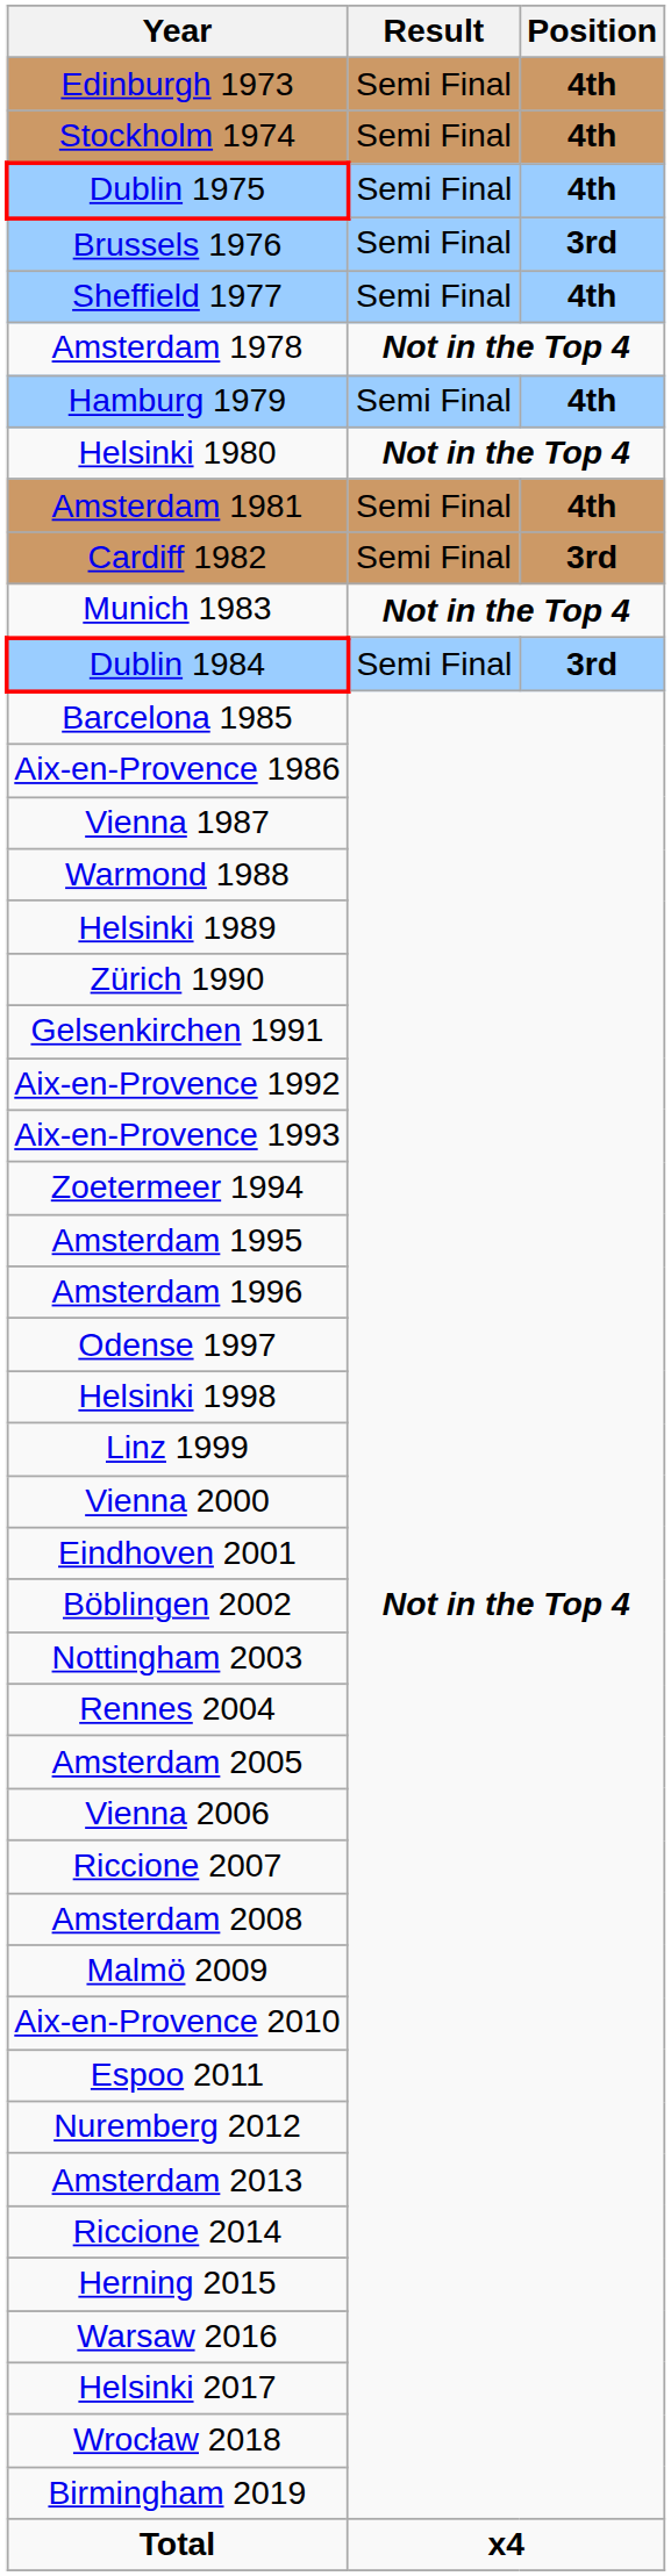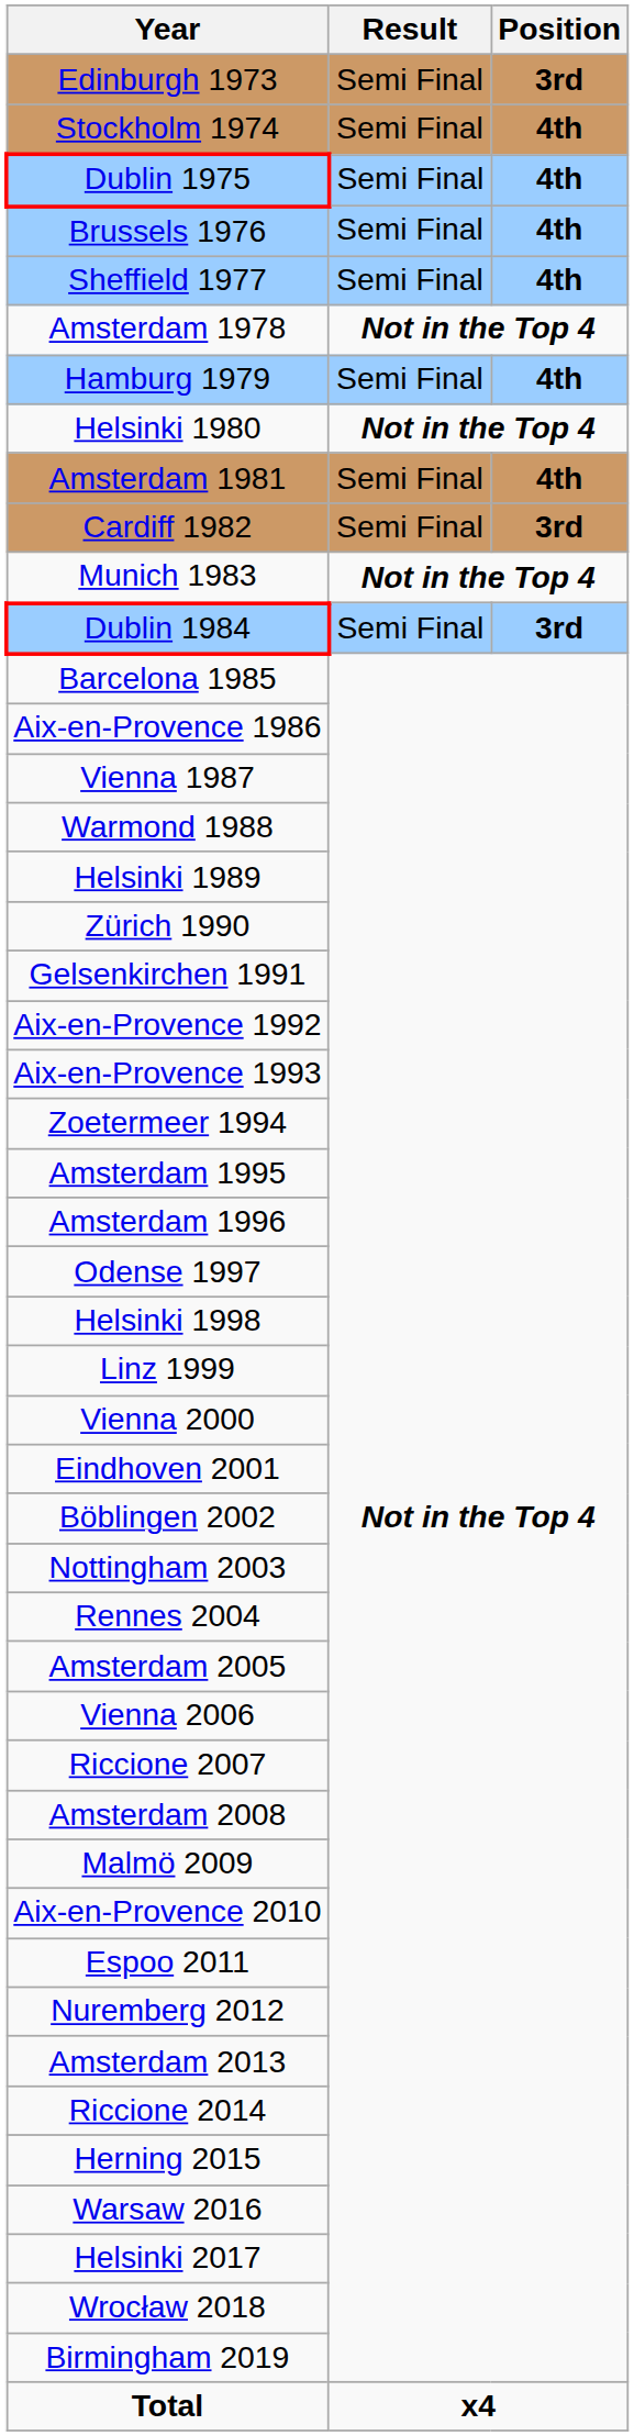 <table class="wikitable" style="text-align: center;">
 <tr>
 <th>Year</th>
 <th>Result</th>
 <th>Position</th>
 </tr>
 <tr style="background:#c96;">
 <td> <a href='#'>Edinburgh</a> 1973</td>
 <td>Semi Final</td>
-<td><strong>4th</strong></td>
+<td><strong>3rd</strong></td>
 </tr>
 <tr style="background:#c96;">
 <td> <a href='#'>Stockholm</a> 1974</td>
 <td>Semi Final</td>
 <td><strong>4th</strong></td>
 </tr>
 <tr style="background:#9acdff;">
 <td style="border: 2px solid red"> <a href='#'>Dublin</a> 1975</td>
 <td>Semi Final</td>
 <td><strong>4th</strong></td>
 </tr>
 <tr style="background:#9acdff;">
 <td> <a href='#'>Brussels</a> 1976</td>
 <td>Semi Final</td>
-<td><strong>3rd</strong></td>
+<td><strong>4th</strong></td>
 </tr>
 <tr style="background:#9acdff;">
 <td> <a href='#'>Sheffield</a> 1977</td>
 <td>Semi Final</td>
 <td><strong>4th</strong></td>
 </tr>
 <tr>
 <td> <a href='#'>Amsterdam</a> 1978</td>
 <td rowspan="1" colspan="2" align="center"><strong><em>Not in the Top 4</em></strong></td>
 </tr>
 <tr style="background:#9acdff;">
 <td> <a href='#'>Hamburg</a> 1979</td>
 <td>Semi Final</td>
 <td><strong>4th</strong></td>
 </tr>
 <tr>
 <td> <a href='#'>Helsinki</a> 1980</td>
 <td rowspan="1" colspan="2" align="center"><strong><em>Not in the Top 4</em></strong></td>
 </tr>
 <tr style="background:#c96;">
 <td> <a href='#'>Amsterdam</a> 1981</td>
 <td>Semi Final</td>
 <td><strong>4th</strong></td>
 </tr>
 <tr style="background:#c96;">
 <td> <a href='#'>Cardiff</a> 1982</td>
 <td>Semi Final</td>
 <td><strong>3rd</strong></td>
 </tr>
 <tr>
 <td> <a href='#'>Munich</a> 1983</td>
 <td rowspan="1" colspan="2" align="center"><strong><em>Not in the Top 4</em></strong></td>
 </tr>
 <tr style="background:#9acdff;">
 <td style="border: 2px solid red"> <a href='#'>Dublin</a> 1984</td>
 <td>Semi Final</td>
 <td><strong>3rd</strong></td>
 </tr>
 <tr>
 <td> <a href='#'>Barcelona</a> 1985</td>
 <td rowspan="35" colspan="2" align="center"><strong><em>Not in the Top 4</em></strong></td>
 </tr>
 <tr>
 <td> <a href='#'>Aix-en-Provence</a> 1986</td>
 </tr>
 <tr>
 <td> <a href='#'>Vienna</a> 1987</td>
 </tr>
 <tr>
 <td> <a href='#'>Warmond</a> 1988</td>
 </tr>
 <tr>
 <td> <a href='#'>Helsinki</a> 1989</td>
 </tr>
 <tr>
 <td> <a href='#'>Zürich</a> 1990</td>
 </tr>
 <tr>
 <td> <a href='#'>Gelsenkirchen</a> 1991</td>
 </tr>
 <tr>
 <td> <a href='#'>Aix-en-Provence</a> 1992</td>
 </tr>
 <tr>
 <td> <a href='#'>Aix-en-Provence</a> 1993</td>
 </tr>
 <tr>
 <td> <a href='#'>Zoetermeer</a> 1994</td>
 </tr>
 <tr>
 <td> <a href='#'>Amsterdam</a> 1995</td>
 </tr>
 <tr>
 <td> <a href='#'>Amsterdam</a> 1996</td>
 </tr>
 <tr>
 <td> <a href='#'>Odense</a> 1997</td>
 </tr>
 <tr>
 <td> <a href='#'>Helsinki</a> 1998</td>
 </tr>
 <tr>
 <td> <a href='#'>Linz</a> 1999</td>
 </tr>
 <tr>
 <td> <a href='#'>Vienna</a> 2000</td>
 </tr>
 <tr>
 <td> <a href='#'>Eindhoven</a> 2001</td>
 </tr>
 <tr>
 <td> <a href='#'>Böblingen</a> 2002</td>
 </tr>
 <tr>
 <td> <a href='#'>Nottingham</a> 2003</td>
 </tr>
 <tr>
 <td> <a href='#'>Rennes</a> 2004</td>
 </tr>
 <tr>
 <td> <a href='#'>Amsterdam</a> 2005</td>
 </tr>
 <tr>
 <td> <a href='#'>Vienna</a> 2006</td>
 </tr>
 <tr>
 <td> <a href='#'>Riccione</a> 2007</td>
 </tr>
 <tr>
 <td> <a href='#'>Amsterdam</a> 2008</td>
 </tr>
 <tr>
 <td> <a href='#'>Malmö</a> 2009</td>
 </tr>
 <tr>
 <td> <a href='#'>Aix-en-Provence</a> 2010</td>
 </tr>
 <tr>
 <td> <a href='#'>Espoo</a> 2011</td>
 </tr>
 <tr>
 <td> <a href='#'>Nuremberg</a> 2012</td>
 </tr>
 <tr>
 <td> <a href='#'>Amsterdam</a> 2013</td>
 </tr>
 <tr>
 <td> <a href='#'>Riccione</a> 2014</td>
 </tr>
 <tr>
 <td> <a href='#'>Herning</a> 2015</td>
 </tr>
 <tr>
 <td> <a href='#'>Warsaw</a> 2016</td>
 </tr>
 <tr>
 <td> <a href='#'>Helsinki</a> 2017</td>
 </tr>
 <tr>
 <td> <a href='#'>Wrocław</a> 2018</td>
 </tr>
 <tr>
 <td> <a href='#'>Birmingham</a> 2019</td>
 </tr>
 <tr>
 <td><strong>Total</strong></td>
 <td rowspan="1" colspan="2" align="center"><strong>x4</strong></td>
 </tr>
 </table>
